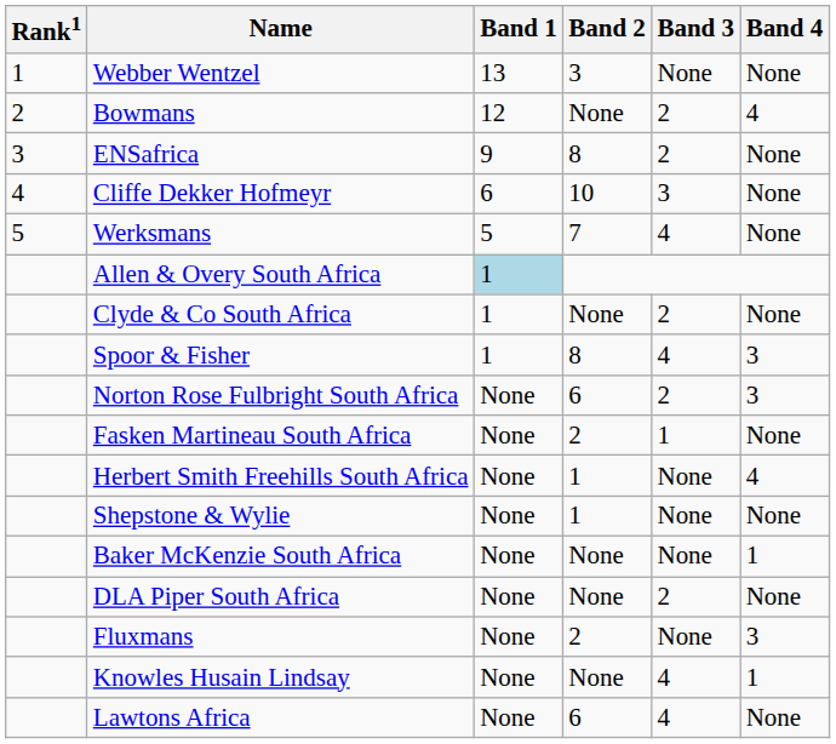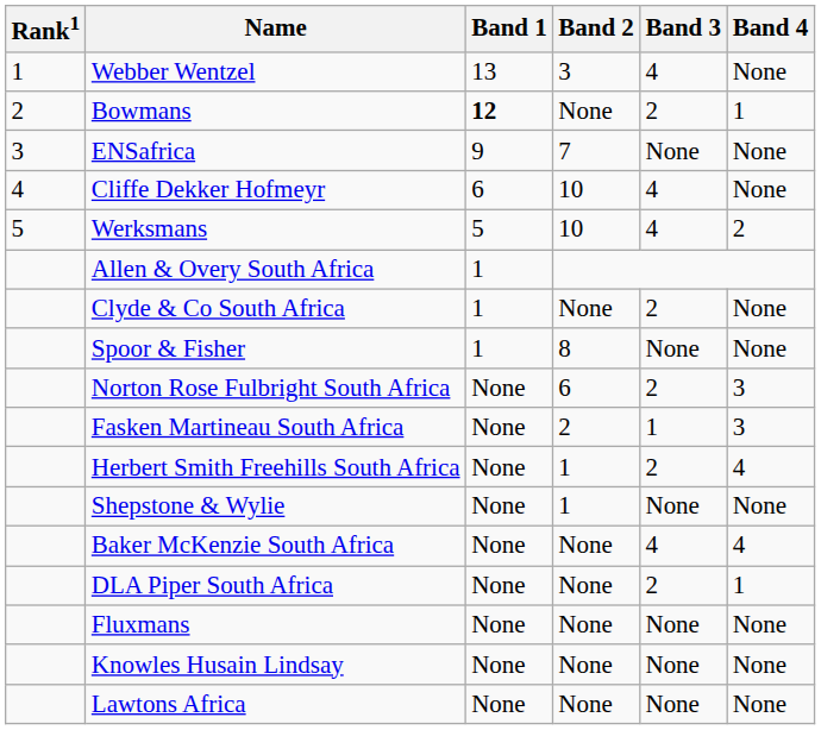 <table class="wikitable sortable" style="text-align: centre;">
 <tr>
 <th>Rank<sup>1</sup></th>
 <th>Name</th>
 <th>Band 1</th>
 <th>Band 2</th>
 <th>Band 3</th>
 <th>Band 4</th>
 </tr>
 <tr>
 <td>1</td>
 <td><a href='#'>Webber Wentzel</a></td>
 <td>13</td>
 <td>3</td>
-<td>None</td>
+<td>4</td>
 <td>None</td>
 </tr>
 <tr>
 <td>2</td>
 <td><a href='#'>Bowmans</a></td>
-<td>12</td>
+<td><strong>12</strong></td>
 <td>None</td>
 <td>2</td>
-<td>4</td>
+<td>1</td>
 </tr>
 <tr>
 <td>3</td>
 <td><a href='#'>ENSafrica</a></td>
 <td>9</td>
-<td>8</td>
-<td>2</td>
+<td>7</td>
+<td>None</td>
 <td>None</td>
 </tr>
 <tr>
 <td>4</td>
 <td><a href='#'>Cliffe Dekker Hofmeyr</a></td>
 <td>6</td>
 <td>10</td>
-<td>3</td>
+<td>4</td>
 <td>None</td>
 </tr>
 <tr>
 <td>5</td>
 <td><a href='#'>Werksmans</a></td>
 <td>5</td>
-<td>7</td>
+<td>10</td>
 <td>4</td>
-<td>None</td>
+<td>2</td>
 </tr>
 <tr>
 <td></td>
 <td><a href='#'>Allen & Overy South Africa</a></td>
-<td style="background: lightblue;">1</td>
+<td>1</td>
 </tr>
 <tr>
 <td></td>
 <td><a href='#'>Clyde & Co South Africa</a></td>
 <td>1</td>
 <td>None</td>
 <td>2</td>
 <td>None</td>
 </tr>
 <tr>
 <td></td>
 <td><a href='#'>Spoor & Fisher</a></td>
 <td>1</td>
 <td>8</td>
-<td>4</td>
-<td>3</td>
+<td>None</td>
+<td>None</td>
 </tr>
 <tr>
 <td></td>
 <td><a href='#'>Norton Rose Fulbright South Africa</a></td>
 <td>None</td>
 <td>6</td>
 <td>2</td>
 <td>3</td>
 </tr>
 <tr>
 <td></td>
 <td><a href='#'>Fasken Martineau South Africa</a></td>
 <td>None</td>
 <td>2</td>
 <td>1</td>
-<td>None</td>
+<td>3</td>
 </tr>
 <tr>
 <td></td>
 <td><a href='#'>Herbert Smith Freehills South Africa</a></td>
 <td>None</td>
 <td>1</td>
-<td>None</td>
+<td>2</td>
 <td>4</td>
 </tr>
 <tr>
 <td></td>
 <td><a href='#'>Shepstone & Wylie</a></td>
 <td>None</td>
 <td>1</td>
 <td>None</td>
 <td>None</td>
 </tr>
 <tr>
 <td></td>
 <td><a href='#'>Baker McKenzie South Africa</a></td>
 <td>None</td>
 <td>None</td>
-<td>None</td>
-<td>1</td>
+<td>4</td>
+<td>4</td>
 </tr>
 <tr>
 <td></td>
 <td><a href='#'>DLA Piper South Africa</a></td>
 <td>None</td>
 <td>None</td>
 <td>2</td>
-<td>None</td>
+<td>1</td>
 </tr>
 <tr>
 <td></td>
 <td><a href='#'>Fluxmans</a></td>
 <td>None</td>
-<td>2</td>
 <td>None</td>
-<td>3</td>
+<td>None</td>
+<td>None</td>
 </tr>
 <tr>
 <td></td>
 <td><a href='#'>Knowles Husain Lindsay</a></td>
 <td>None</td>
 <td>None</td>
-<td>4</td>
-<td>1</td>
+<td>None</td>
+<td>None</td>
 </tr>
 <tr>
 <td></td>
 <td><a href='#'>Lawtons Africa</a></td>
 <td>None</td>
-<td>6</td>
-<td>4</td>
+<td>None</td>
+<td>None</td>
 <td>None</td>
 </tr>
 </table>
